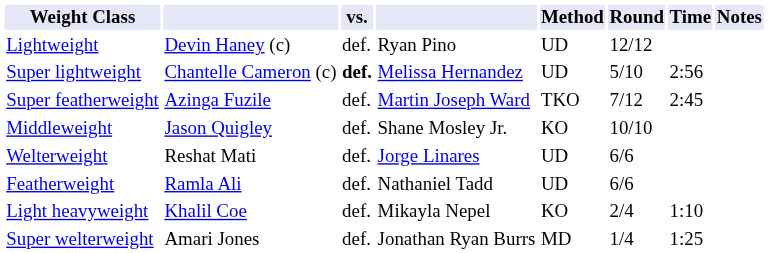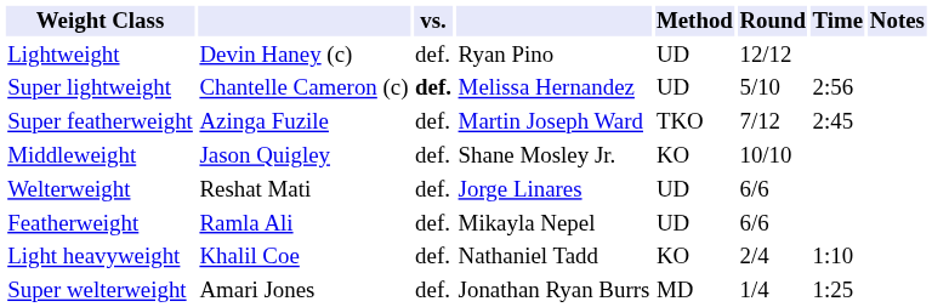 <table class="toccolours" style="font-size: 85%;">
 <tr>
 <th style="background:#e6e8fa; color:#000; text-align:center;">Weight Class</th>
 <th style="background:#e6e8fa; color:#000; text-align:center;"></th>
 <th style="background:#e6e8fa; color:#000; text-align:center;">vs.</th>
 <th style="background:#e6e8fa; color:#000; text-align:center;"></th>
 <th style="background:#e6e8fa; color:#000; text-align:center;">Method</th>
 <th style="background:#e6e8fa; color:#000; text-align:center;">Round</th>
 <th style="background:#e6e8fa; color:#000; text-align:center;">Time</th>
 <th style="background:#e6e8fa; color:#000; text-align:center;">Notes</th>
 </tr>
 <tr>
 <td><a href='#'>Lightweight</a></td>
 <td> <a href='#'>Devin Haney</a> (c)</td>
 <td>def.</td>
 <td> Ryan Pino</td>
 <td>UD</td>
 <td>12/12</td>
 <td></td>
 <td></td>
 </tr>
 <tr>
 <td><a href='#'>Super lightweight</a></td>
 <td> <a href='#'>Chantelle Cameron</a> (c)</td>
 <td><strong>def.</strong></td>
 <td> <a href='#'>Melissa Hernandez</a></td>
 <td>UD</td>
 <td>5/10</td>
 <td>2:56</td>
 <td></td>
 </tr>
 <tr>
 <td><a href='#'>Super featherweight</a></td>
 <td> <a href='#'>Azinga Fuzile</a></td>
 <td>def.</td>
 <td> <a href='#'>Martin Joseph Ward</a></td>
 <td>TKO</td>
 <td>7/12</td>
 <td>2:45</td>
 <td></td>
 </tr>
 <tr>
 <td><a href='#'>Middleweight</a></td>
 <td> <a href='#'>Jason Quigley</a></td>
 <td>def.</td>
 <td> Shane Mosley Jr.</td>
 <td>KO</td>
 <td>10/10</td>
 <td></td>
 <td></td>
 </tr>
 <tr>
 <td><a href='#'>Welterweight</a></td>
 <td> Reshat Mati</td>
 <td>def.</td>
 <td> <a href='#'>Jorge Linares</a></td>
 <td>UD</td>
 <td>6/6</td>
 <td></td>
 <td></td>
 </tr>
 <tr>
 <td><a href='#'>Featherweight</a></td>
 <td> <a href='#'>Ramla Ali</a></td>
 <td>def.</td>
-<td> Nathaniel Tadd</td>
+<td> Mikayla Nepel</td>
 <td>UD</td>
 <td>6/6</td>
 <td></td>
 <td></td>
 </tr>
 <tr>
 <td><a href='#'>Light heavyweight</a></td>
 <td> <a href='#'>Khalil Coe</a></td>
 <td>def.</td>
-<td> Mikayla Nepel</td>
+<td> Nathaniel Tadd</td>
 <td>KO</td>
 <td>2/4</td>
 <td>1:10</td>
 <td></td>
 </tr>
 <tr>
 <td><a href='#'>Super welterweight</a></td>
 <td> Amari Jones</td>
 <td>def.</td>
 <td> Jonathan Ryan Burrs</td>
 <td>MD</td>
 <td>1/4</td>
 <td>1:25</td>
 <td></td>
 </tr>
 </table>
